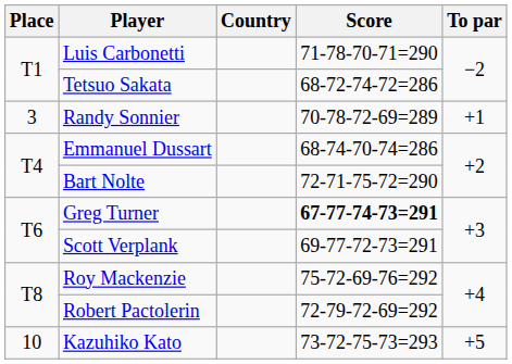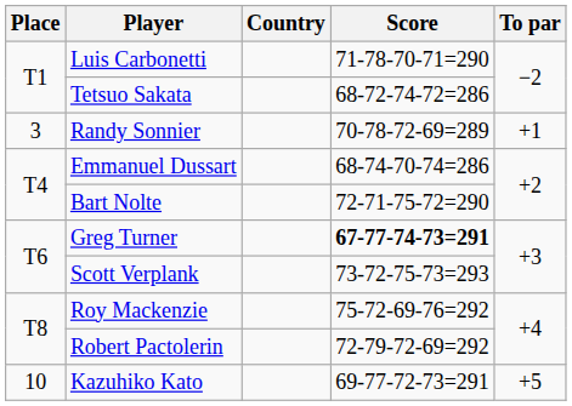 <table class="wikitable" style="font-size:95%;">
 <tr>
 <th>Place</th>
 <th>Player</th>
 <th>Country</th>
 <th>Score</th>
 <th>To par</th>
 </tr>
 <tr>
 <td align=center rowspan=2>T1</td>
 <td><a href='#'>Luis Carbonetti</a></td>
 <td></td>
 <td>71-78-70-71=290</td>
 <td align=center rowspan=2>−2</td>
 </tr>
 <tr>
 <td><a href='#'>Tetsuo Sakata</a></td>
 <td></td>
 <td>68-72-74-72=286</td>
 </tr>
 <tr>
 <td align=center>3</td>
 <td><a href='#'>Randy Sonnier</a></td>
 <td></td>
 <td>70-78-72-69=289</td>
 <td align=center>+1</td>
 </tr>
 <tr>
 <td align=center rowspan=2>T4</td>
 <td><a href='#'>Emmanuel Dussart</a></td>
 <td></td>
 <td>68-74-70-74=286</td>
 <td align=center rowspan=2>+2</td>
 </tr>
 <tr>
 <td><a href='#'>Bart Nolte</a></td>
 <td></td>
 <td>72-71-75-72=290</td>
 </tr>
 <tr>
 <td align=center rowspan=2>T6</td>
 <td><a href='#'>Greg Turner</a></td>
 <td></td>
 <td><strong>67-77-74-73=291</strong></td>
 <td align=center rowspan=2>+3</td>
 </tr>
 <tr>
 <td><a href='#'>Scott Verplank</a></td>
 <td></td>
-<td>69-77-72-73=291</td>
+<td>73-72-75-73=293</td>
 </tr>
 <tr>
 <td align=center rowspan=2>T8</td>
 <td><a href='#'>Roy Mackenzie</a></td>
 <td></td>
 <td>75-72-69-76=292</td>
 <td align=center rowspan=2>+4</td>
 </tr>
 <tr>
 <td><a href='#'>Robert Pactolerin</a></td>
 <td></td>
 <td>72-79-72-69=292</td>
 </tr>
 <tr>
 <td align=center>10</td>
 <td><a href='#'>Kazuhiko Kato</a></td>
 <td></td>
-<td>73-72-75-73=293</td>
+<td>69-77-72-73=291</td>
 <td align=center>+5</td>
 </tr>
 </table>
